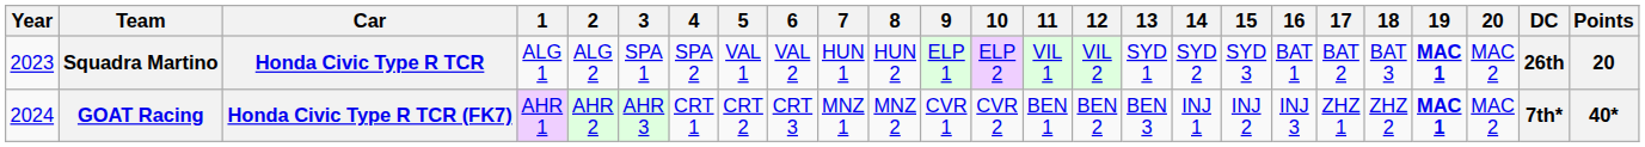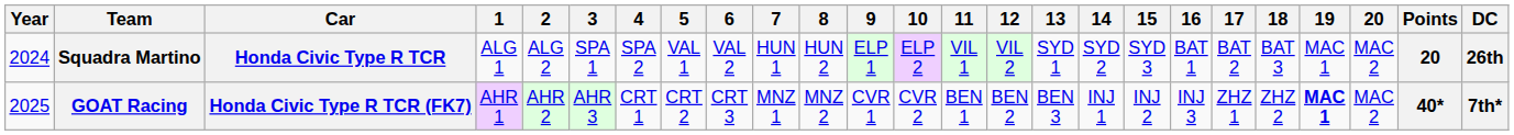 <table class="wikitable" style="text-align:center; font-size:85%">
 <tr>
 <th>Year</th>
 <th>Team</th>
 <th>Car</th>
 <th>1</th>
 <th>2</th>
 <th>3</th>
 <th>4</th>
 <th>5</th>
 <th>6</th>
 <th>7</th>
 <th>8</th>
 <th>9</th>
 <th>10</th>
 <th>11</th>
 <th>12</th>
 <th>13</th>
 <th>14</th>
 <th>15</th>
 <th>16</th>
 <th>17</th>
 <th>18</th>
 <th>19</th>
 <th>20</th>
+<th>Points</th>
 <th>DC</th>
-<th>Points</th>
 </tr>
 <tr>
-<td><a href='#'>2023</a></td>
+<td><a href='#'>2024</a></td>
 <th nowrap>Squadra Martino</th>
 <th><a href='#'>Honda Civic Type R TCR</a></th>
 <td><a href='#'>ALG<br>1</a></td>
 <td><a href='#'>ALG<br>2</a></td>
 <td><a href='#'>SPA<br>1</a></td>
 <td><a href='#'>SPA<br>2</a></td>
 <td><a href='#'>VAL<br>1</a></td>
 <td><a href='#'>VAL<br>2</a></td>
 <td><a href='#'>HUN<br>1</a></td>
 <td><a href='#'>HUN<br>2</a></td>
 <td style="background:#DFFFDF;"><a href='#'>ELP<br>1</a><br></td>
 <td style="background:#EFCFFF;"><a href='#'>ELP<br>2</a><br></td>
 <td style="background:#DFFFDF;"><a href='#'>VIL<br>1</a><br></td>
 <td style="background:#DFFFDF;"><a href='#'>VIL<br>2</a><br></td>
 <td><a href='#'>SYD<br>1</a></td>
 <td><a href='#'>SYD<br>2</a></td>
 <td><a href='#'>SYD<br>3</a></td>
 <td><a href='#'>BAT<br>1</a></td>
 <td><a href='#'>BAT<br>2</a></td>
 <td><a href='#'>BAT<br>3</a></td>
-<td><strong><a href='#'>MAC<br>1</a></strong></td>
+<td><a href='#'>MAC<br>1</a></td>
 <td><a href='#'>MAC<br>2</a></td>
+<th>20</th>
 <th>26th</th>
-<th>20</th>
 </tr>
 <tr>
-<td><a href='#'>2024</a></td>
+<td><a href='#'>2025</a></td>
 <th><a href='#'>GOAT Racing</a></th>
 <th nowrap><a href='#'>Honda Civic Type R TCR (FK7)</a></th>
 <td style="background:#EFCFFF;"><a href='#'>AHR<br>1</a><br></td>
 <td style="background:#DFFFDF;"><a href='#'>AHR<br>2</a><br></td>
 <td style="background:#DFFFDF;"><a href='#'>AHR<br>3</a><br></td>
 <td style="background:#;"><a href='#'>CRT<br>1</a><br></td>
 <td style="background:#;"><a href='#'>CRT<br>2</a><br></td>
 <td style="background:#;"><a href='#'>CRT<br>3</a><br></td>
 <td style="background:#;"><a href='#'>MNZ<br>1</a><br></td>
 <td style="background:#;"><a href='#'>MNZ<br>2</a><br></td>
 <td style="background:#;"><a href='#'>CVR<br>1</a><br></td>
 <td style="background:#;"><a href='#'>CVR<br>2</a><br></td>
 <td style="background:#;"><a href='#'>BEN<br>1</a><br></td>
 <td style="background:#;"><a href='#'>BEN<br>2</a><br></td>
 <td style="background:#;"><a href='#'>BEN<br>3</a><br></td>
 <td style="background:#;"><a href='#'>INJ<br>1</a><br></td>
 <td style="background:#;"><a href='#'>INJ<br>2</a><br></td>
 <td style="background:#;"><a href='#'>INJ<br>3</a><br></td>
 <td style="background:#;"><a href='#'>ZHZ<br>1</a><br></td>
 <td style="background:#;"><a href='#'>ZHZ<br>2</a><br></td>
 <td style="background:#;"><strong><a href='#'>MAC<br>1</a><br></strong></td>
 <td style="background:#;"><a href='#'>MAC<br>2</a><br></td>
+<th>40*</th>
 <th>7th*</th>
-<th>40*</th>
 </tr>
 </table>
